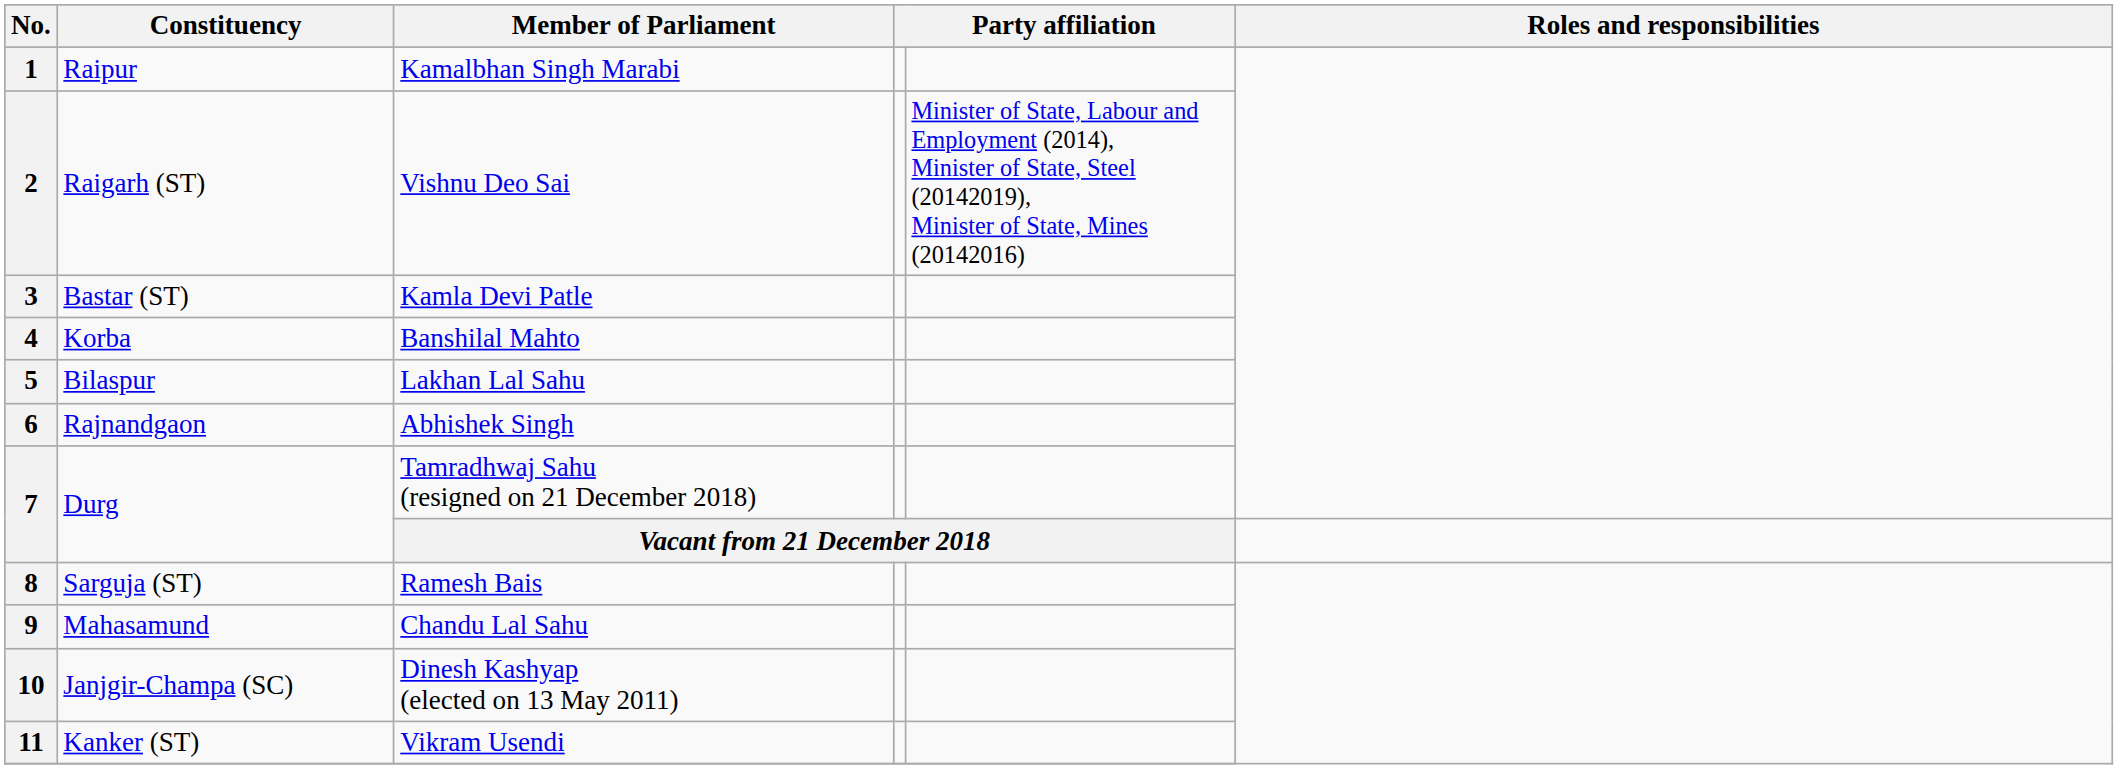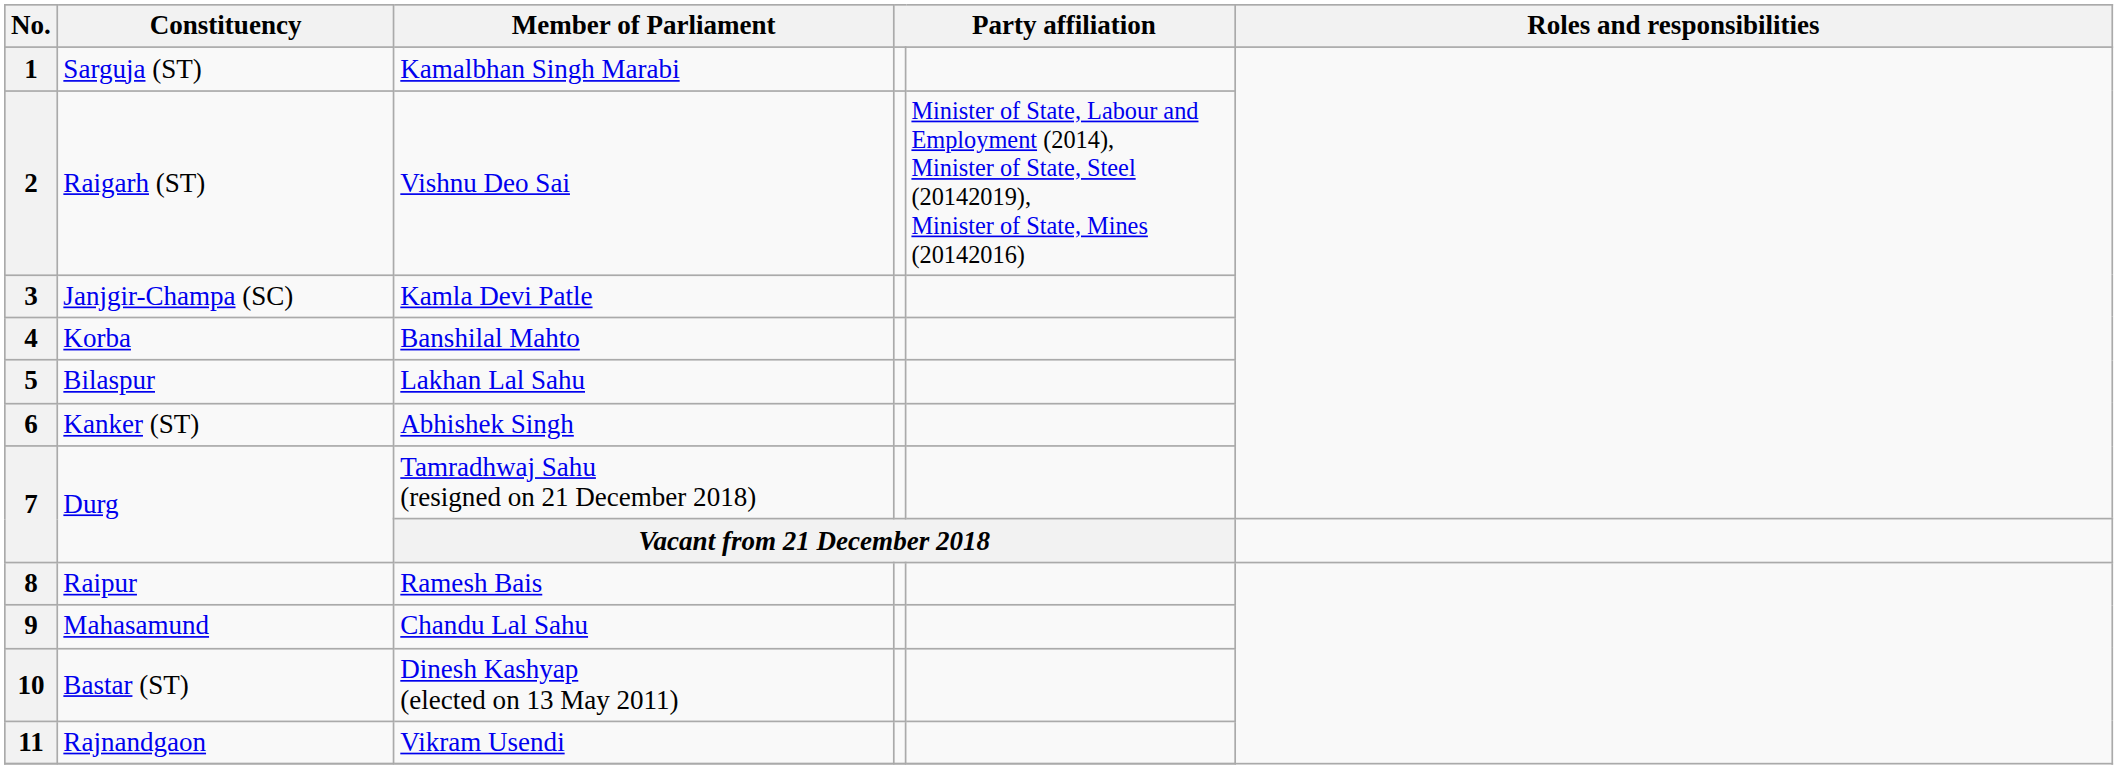 <table class="wikitable">
 <tr style="text-align:center;">
 <th>No.</th>
 <th style="width:12em">Constituency</th>
 <th style="width:18em">Member of Parliament</th>
 <th colspan="2" style="width:18em">Party affiliation</th>
 <th style="width:32em">Roles and responsibilities</th>
 </tr>
 <tr>
 <th>1</th>
-<td><a href='#'>Raipur</a></td>
+<td><a href='#'>Sarguja</a> (ST)</td>
 <td><a href='#'>Kamalbhan Singh Marabi</a></td>
 <td></td>
 <td></td>
 </tr>
 <tr>
 <th>2</th>
 <td><a href='#'>Raigarh</a> (ST)</td>
 <td><a href='#'>Vishnu Deo Sai</a></td>
 <td></td>
 <td style="font-size:90%"><a href='#'>Minister of State, Labour and Employment</a> (2014),<br><a href='#'>Minister of State, Steel</a> (20142019),<br><a href='#'>Minister of State, Mines</a> (20142016)</td>
 </tr>
 <tr>
 <th>3</th>
-<td><a href='#'>Bastar</a> (ST)</td>
+<td><a href='#'>Janjgir-Champa</a> (SC)</td>
 <td><a href='#'>Kamla Devi Patle</a></td>
 <td></td>
 <td></td>
 </tr>
 <tr>
 <th>4</th>
 <td><a href='#'>Korba</a></td>
 <td><a href='#'>Banshilal Mahto</a></td>
 <td></td>
 <td></td>
 </tr>
 <tr>
 <th>5</th>
 <td><a href='#'>Bilaspur</a></td>
 <td><a href='#'>Lakhan Lal Sahu</a></td>
 <td></td>
 <td></td>
 </tr>
 <tr>
 <th>6</th>
-<td><a href='#'>Rajnandgaon</a></td>
+<td><a href='#'>Kanker</a> (ST)</td>
 <td><a href='#'>Abhishek Singh</a></td>
 <td></td>
 <td></td>
 </tr>
 <tr>
 <th rowspan="2">7</th>
 <td rowspan="2"><a href='#'>Durg</a></td>
 <td><a href='#'>Tamradhwaj Sahu</a><br>(resigned on 21 December 2018)</td>
 <td></td>
 <td></td>
 </tr>
 <tr>
 <th colspan="3"><em>Vacant from 21 December 2018</em></th>
 <td></td>
 </tr>
 <tr>
 <th>8</th>
-<td><a href='#'>Sarguja</a> (ST)</td>
+<td><a href='#'>Raipur</a></td>
 <td><a href='#'>Ramesh Bais</a></td>
 <td></td>
 <td></td>
 </tr>
 <tr>
 <th>9</th>
 <td><a href='#'>Mahasamund</a></td>
 <td><a href='#'>Chandu Lal Sahu</a></td>
 <td></td>
 <td></td>
 </tr>
 <tr>
 <th>10</th>
-<td><a href='#'>Janjgir-Champa</a> (SC)</td>
+<td><a href='#'>Bastar</a> (ST)</td>
 <td><a href='#'>Dinesh Kashyap</a><br>(elected on 13 May 2011)</td>
 <td></td>
 <td></td>
 </tr>
 <tr>
 <th>11</th>
-<td><a href='#'>Kanker</a> (ST)</td>
+<td><a href='#'>Rajnandgaon</a></td>
 <td><a href='#'>Vikram Usendi</a></td>
 <td></td>
 <td></td>
 </tr>
 <tr>
 </tr>
 </table>
